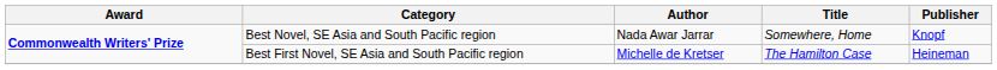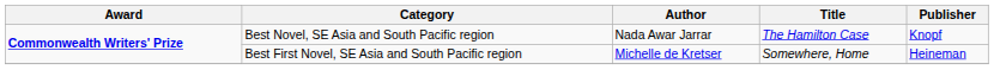 <table class="wikitable" width=100%>
 <tr>
 <th>Award</th>
 <th>Category</th>
 <th>Author</th>
 <th>Title</th>
 <th>Publisher</th>
 </tr>
 <tr>
 <td rowspan=2><strong><a href='#'>Commonwealth Writers' Prize</a></strong></td>
 <td>Best Novel, SE Asia and South Pacific region</td>
 <td>Nada Awar Jarrar</td>
-<td><em>Somewhere, Home</em></td>
+<td><em><a href='#'>The Hamilton Case</a></em></td>
 <td><a href='#'>Knopf</a></td>
 </tr>
 <tr>
 <td>Best First Novel, SE Asia and South Pacific region</td>
 <td><a href='#'>Michelle de Kretser</a></td>
-<td><em><a href='#'>The Hamilton Case</a></em></td>
+<td><em>Somewhere, Home</em></td>
 <td><a href='#'>Heineman</a></td>
 </tr>
 <tr>
 </tr>
 </table>
